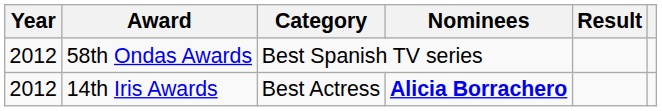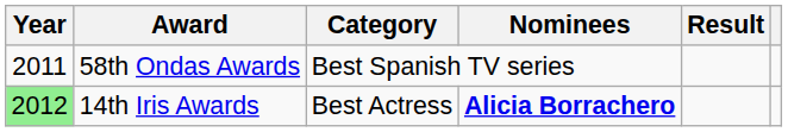 <table class="wikitable sortable plainrowheaders">
 <tr>
 <th>Year</th>
 <th>Award</th>
 <th>Category</th>
 <th>Nominees</th>
 <th>Result</th>
 <th scope="col" class="unsortable"></th>
 </tr>
 <tr>
-<td align= center rowspan="1">2012</td>
+<td align= center rowspan="1">2011</td>
 <td rowspan=1>58th <a href='#'>Ondas Awards</a></td>
 <td colspan = 2>Best Spanish TV series</td>
 <td></td>
 <td align = "center"></td>
 </tr>
 <tr>
-<td align= center rowspan="1">2012</td>
+<td align= center rowspan="1" style="background: lightgreen;">2012</td>
 <td rowspan=5>14th <a href='#'>Iris Awards</a></td>
 <td colspan = 1>Best Actress</td>
 <td><strong><a href='#'>Alicia Borrachero</a></strong></td>
 <td></td>
 <td align = "center"></td>
 </tr>
 </table>
